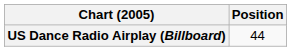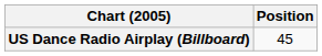 <table class="wikitable plainrowheaders" style="text-align:center">
 <tr>
 <th>Chart (2005)</th>
 <th>Position</th>
 </tr>
 <tr>
 <th scope="row">US Dance Radio Airplay (<em>Billboard</em>)</th>
-<td>44</td>
+<td>45</td>
 </tr>
 </table>
